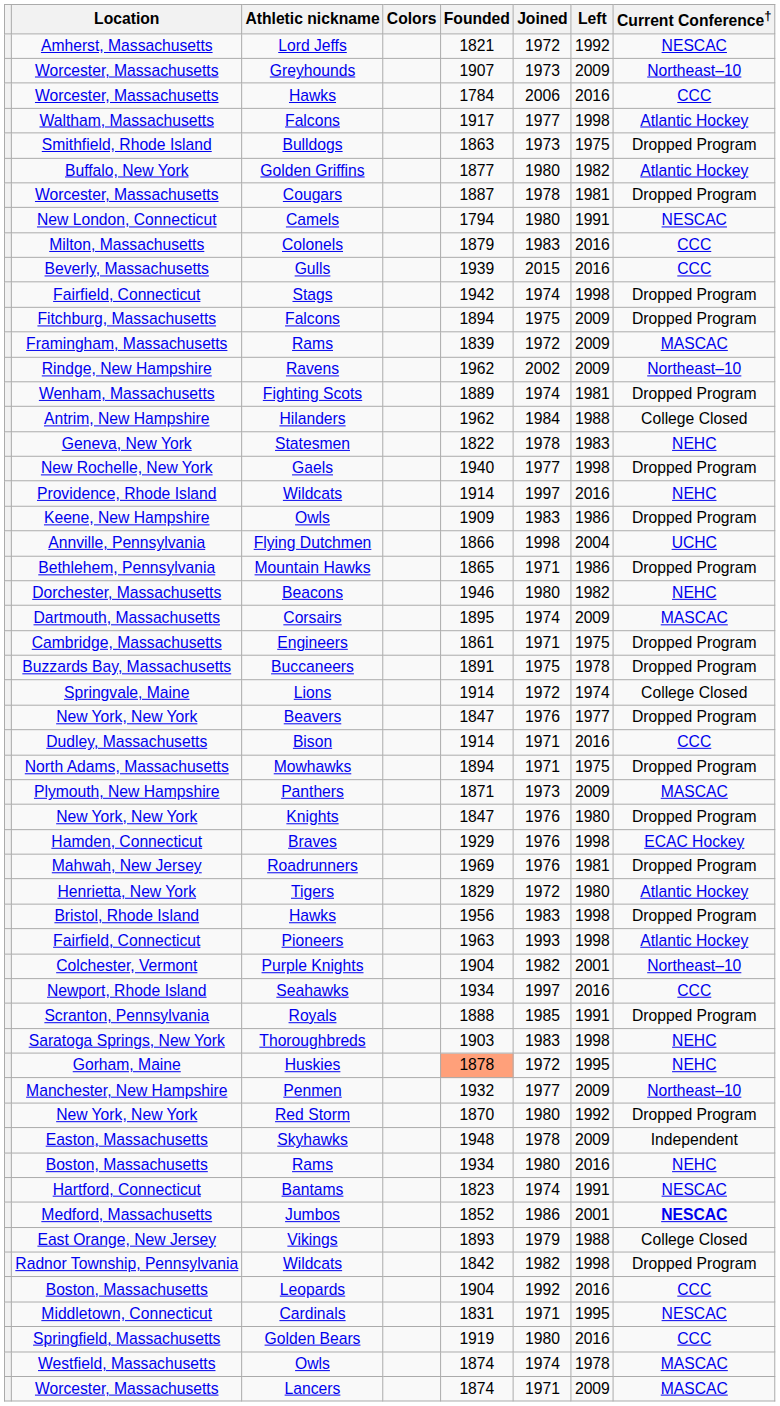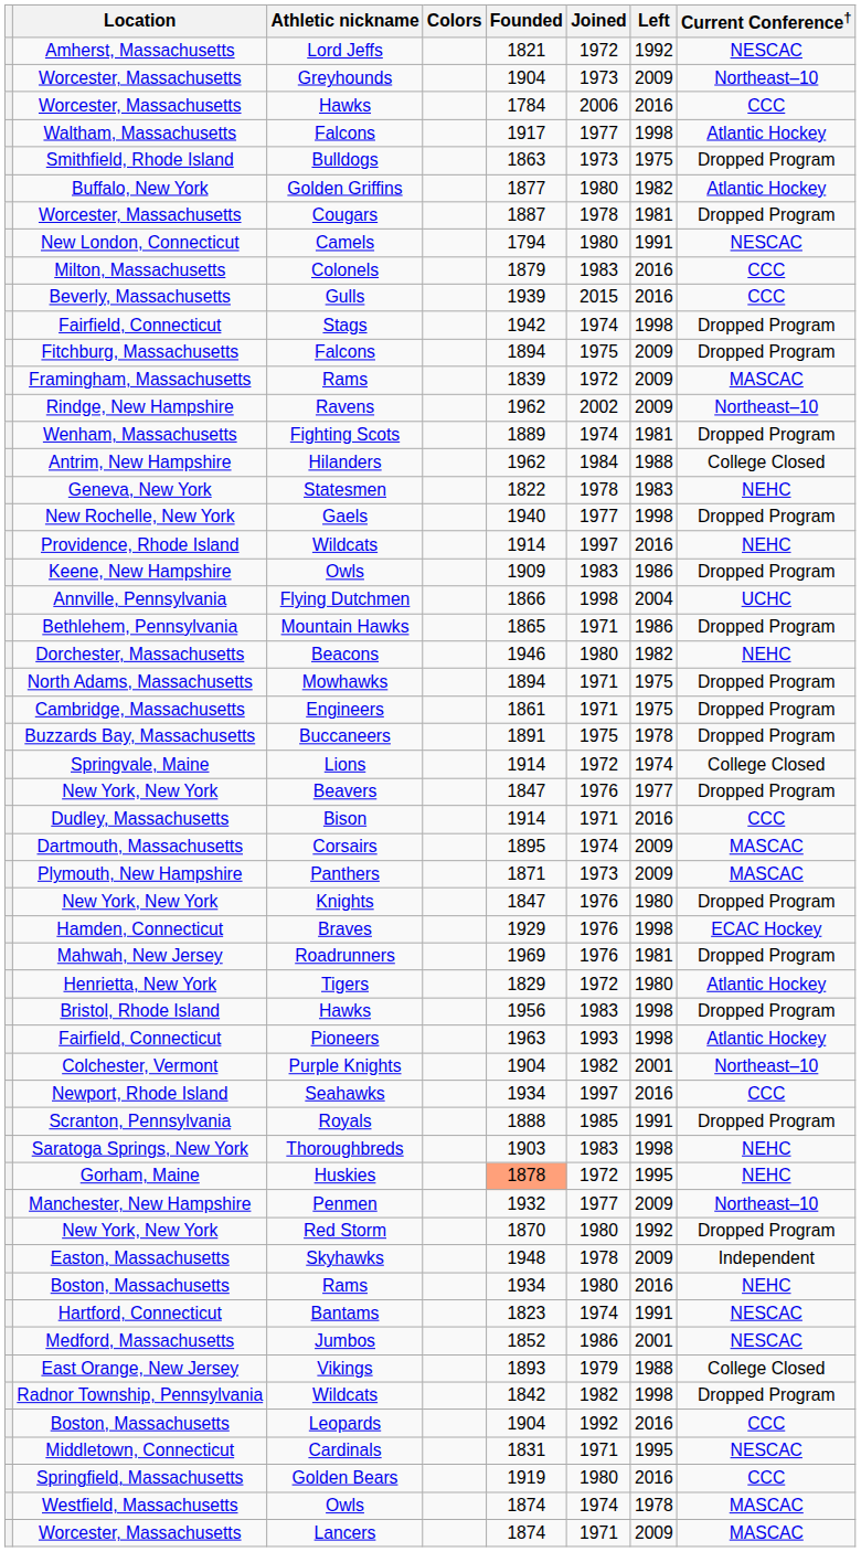 <table class="wikitable sortable" style="text-align:center">
 <tr>
 <th></th>
 <th>Location</th>
 <th>Athletic nickname</th>
 <th>Colors</th>
 <th>Founded</th>
 <th>Joined</th>
 <th>Left</th>
 <th>Current Conference<sup>†</sup></th>
 </tr>
 <tr>
 <th></th>
 <td><a href='#'>Amherst, Massachusetts</a></td>
 <td><a href='#'>Lord Jeffs</a></td>
 <td style="text-align:right;"></td>
 <td>1821</td>
 <td>1972</td>
 <td>1992</td>
 <td><a href='#'>NESCAC</a></td>
 </tr>
 <tr>
 <th></th>
 <td><a href='#'>Worcester, Massachusetts</a></td>
 <td><a href='#'>Greyhounds</a></td>
 <td style="text-align:right;"></td>
-<td>1907</td>
+<td>1904</td>
 <td>1973</td>
 <td>2009</td>
 <td><a href='#'>Northeast–10</a></td>
 </tr>
 <tr>
 <th></th>
 <td><a href='#'>Worcester, Massachusetts</a></td>
 <td><a href='#'>Hawks</a></td>
 <td style="text-align:right;"></td>
 <td>1784</td>
 <td>2006</td>
 <td>2016</td>
 <td><a href='#'>CCC</a></td>
 </tr>
 <tr>
 <th></th>
 <td><a href='#'>Waltham, Massachusetts</a></td>
 <td><a href='#'>Falcons</a></td>
 <td style="text-align:right;"></td>
 <td>1917</td>
 <td>1977</td>
 <td>1998</td>
 <td><a href='#'>Atlantic Hockey</a></td>
 </tr>
 <tr>
 <th></th>
 <td><a href='#'>Smithfield, Rhode Island</a></td>
 <td><a href='#'>Bulldogs</a></td>
 <td style="text-align:right;"></td>
 <td>1863</td>
 <td>1973</td>
 <td>1975</td>
 <td>Dropped Program</td>
 </tr>
 <tr>
 <th></th>
 <td><a href='#'>Buffalo, New York</a></td>
 <td><a href='#'>Golden Griffins</a></td>
 <td style="text-align:right;"></td>
 <td>1877</td>
 <td>1980</td>
 <td>1982</td>
 <td><a href='#'>Atlantic Hockey</a></td>
 </tr>
 <tr>
 <th></th>
 <td><a href='#'>Worcester, Massachusetts</a></td>
 <td><a href='#'>Cougars</a></td>
 <td style="text-align:right;"></td>
 <td>1887</td>
 <td>1978</td>
 <td>1981</td>
 <td>Dropped Program</td>
 </tr>
 <tr>
 <th></th>
 <td><a href='#'>New London, Connecticut</a></td>
 <td><a href='#'>Camels</a></td>
 <td style="text-align:right;"></td>
 <td>1794</td>
 <td>1980</td>
 <td>1991</td>
 <td><a href='#'>NESCAC</a></td>
 </tr>
 <tr>
 <th></th>
 <td><a href='#'>Milton, Massachusetts</a></td>
 <td><a href='#'>Colonels</a></td>
 <td style="text-align:right;"></td>
 <td>1879</td>
 <td>1983</td>
 <td>2016</td>
 <td><a href='#'>CCC</a></td>
 </tr>
 <tr>
 <th></th>
 <td><a href='#'>Beverly, Massachusetts</a></td>
 <td><a href='#'>Gulls</a></td>
 <td style="text-align:right;"></td>
 <td>1939</td>
 <td>2015</td>
 <td>2016</td>
 <td><a href='#'>CCC</a></td>
 </tr>
 <tr>
 <th></th>
 <td><a href='#'>Fairfield, Connecticut</a></td>
 <td><a href='#'>Stags</a></td>
 <td style="text-align:right;"></td>
 <td>1942</td>
 <td>1974</td>
 <td>1998</td>
 <td>Dropped Program</td>
 </tr>
 <tr>
 <th></th>
 <td><a href='#'>Fitchburg, Massachusetts</a></td>
 <td><a href='#'>Falcons</a></td>
 <td style="text-align:right;"></td>
 <td>1894</td>
 <td>1975</td>
 <td>2009</td>
 <td>Dropped Program</td>
 </tr>
 <tr>
 <th></th>
 <td><a href='#'>Framingham, Massachusetts</a></td>
 <td><a href='#'>Rams</a></td>
 <td style="text-align:right;"></td>
 <td>1839</td>
 <td>1972</td>
 <td>2009</td>
 <td><a href='#'>MASCAC</a></td>
 </tr>
 <tr>
 <th></th>
 <td><a href='#'>Rindge, New Hampshire</a></td>
 <td><a href='#'>Ravens</a></td>
 <td style="text-align:right;"></td>
 <td>1962</td>
 <td>2002</td>
 <td>2009</td>
 <td><a href='#'>Northeast–10</a></td>
 </tr>
 <tr>
 <th></th>
 <td><a href='#'>Wenham, Massachusetts</a></td>
 <td><a href='#'>Fighting Scots</a></td>
 <td style="text-align:right;"></td>
 <td>1889</td>
 <td>1974</td>
 <td>1981</td>
 <td>Dropped Program</td>
 </tr>
 <tr>
 <th></th>
 <td><a href='#'>Antrim, New Hampshire</a></td>
 <td><a href='#'>Hilanders</a></td>
 <td style="text-align:right;"> </td>
 <td>1962</td>
 <td>1984</td>
 <td>1988</td>
 <td>College Closed</td>
 </tr>
 <tr>
 <th></th>
 <td><a href='#'>Geneva, New York</a></td>
 <td><a href='#'>Statesmen</a></td>
 <td style="text-align:right;"></td>
 <td>1822</td>
 <td>1978</td>
 <td>1983</td>
 <td><a href='#'>NEHC</a></td>
 </tr>
 <tr>
 <th></th>
 <td><a href='#'>New Rochelle, New York</a></td>
 <td><a href='#'>Gaels</a></td>
 <td style="text-align:right;"></td>
 <td>1940</td>
 <td>1977</td>
 <td>1998</td>
 <td>Dropped Program</td>
 </tr>
 <tr>
 <th></th>
 <td><a href='#'>Providence, Rhode Island</a></td>
 <td><a href='#'>Wildcats</a></td>
 <td style="text-align:right;"></td>
 <td>1914</td>
 <td>1997</td>
 <td>2016</td>
 <td><a href='#'>NEHC</a></td>
 </tr>
 <tr>
 <th></th>
 <td><a href='#'>Keene, New Hampshire</a></td>
 <td><a href='#'>Owls</a></td>
 <td style="text-align:right;"></td>
 <td>1909</td>
 <td>1983</td>
 <td>1986</td>
 <td>Dropped Program</td>
 </tr>
 <tr>
 <th></th>
 <td><a href='#'>Annville, Pennsylvania</a></td>
 <td><a href='#'>Flying Dutchmen</a></td>
 <td style="text-align:right;"></td>
 <td>1866</td>
 <td>1998</td>
 <td>2004</td>
 <td><a href='#'>UCHC</a></td>
 </tr>
 <tr>
 <th></th>
 <td><a href='#'>Bethlehem, Pennsylvania</a></td>
 <td><a href='#'>Mountain Hawks</a></td>
 <td style="text-align:right;"></td>
 <td>1865</td>
 <td>1971</td>
 <td>1986</td>
 <td>Dropped Program</td>
 </tr>
 <tr>
 <th></th>
 <td><a href='#'>Dorchester, Massachusetts</a></td>
 <td><a href='#'>Beacons</a></td>
 <td style="text-align:right;"></td>
 <td>1946</td>
 <td>1980</td>
 <td>1982</td>
 <td><a href='#'>NEHC</a></td>
 </tr>
 <tr>
 <th></th>
-<td><a href='#'>Dartmouth, Massachusetts</a></td>
-<td><a href='#'>Corsairs</a></td>
+<td><a href='#'>North Adams, Massachusetts</a></td>
+<td><a href='#'>Mowhawks</a></td>
 <td style="text-align:right;"></td>
-<td>1895</td>
-<td>1974</td>
-<td>2009</td>
-<td><a href='#'>MASCAC</a></td>
+<td>1894</td>
+<td>1971</td>
+<td>1975</td>
+<td>Dropped Program</td>
 </tr>
 <tr>
 <th></th>
 <td><a href='#'>Cambridge, Massachusetts</a></td>
 <td><a href='#'>Engineers</a></td>
 <td style="text-align:right;"></td>
 <td>1861</td>
 <td>1971</td>
 <td>1975</td>
 <td>Dropped Program</td>
 </tr>
 <tr>
 <th></th>
 <td><a href='#'>Buzzards Bay, Massachusetts</a></td>
 <td><a href='#'>Buccaneers</a></td>
 <td style="text-align:right;"></td>
 <td>1891</td>
 <td>1975</td>
 <td>1978</td>
 <td>Dropped Program</td>
 </tr>
 <tr>
 <th></th>
 <td><a href='#'>Springvale, Maine</a></td>
 <td><a href='#'>Lions</a></td>
 <td style="text-align:right;"> </td>
 <td>1914</td>
 <td>1972</td>
 <td>1974</td>
 <td>College Closed</td>
 </tr>
 <tr>
 <th></th>
 <td><a href='#'>New York, New York</a></td>
 <td><a href='#'>Beavers</a></td>
 <td style="text-align:right;"></td>
 <td>1847</td>
 <td>1976</td>
 <td>1977</td>
 <td>Dropped Program</td>
 </tr>
 <tr>
 <th></th>
 <td><a href='#'>Dudley, Massachusetts</a></td>
 <td><a href='#'>Bison</a></td>
 <td style="text-align:right;"></td>
 <td>1914</td>
 <td>1971</td>
 <td>2016</td>
 <td><a href='#'>CCC</a></td>
 </tr>
 <tr>
 <th></th>
-<td><a href='#'>North Adams, Massachusetts</a></td>
-<td><a href='#'>Mowhawks</a></td>
+<td><a href='#'>Dartmouth, Massachusetts</a></td>
+<td><a href='#'>Corsairs</a></td>
 <td style="text-align:right;"></td>
-<td>1894</td>
-<td>1971</td>
-<td>1975</td>
-<td>Dropped Program</td>
+<td>1895</td>
+<td>1974</td>
+<td>2009</td>
+<td><a href='#'>MASCAC</a></td>
 </tr>
 <tr>
 <th></th>
 <td><a href='#'>Plymouth, New Hampshire</a></td>
 <td><a href='#'>Panthers</a></td>
 <td style="text-align:right;"></td>
 <td>1871</td>
 <td>1973</td>
 <td>2009</td>
 <td><a href='#'>MASCAC</a></td>
 </tr>
 <tr>
 <th></th>
 <td><a href='#'>New York, New York</a></td>
 <td><a href='#'>Knights</a></td>
 <td style="text-align:right;"></td>
 <td>1847</td>
 <td>1976</td>
 <td>1980</td>
 <td>Dropped Program</td>
 </tr>
 <tr>
 <th></th>
 <td><a href='#'>Hamden, Connecticut</a></td>
 <td><a href='#'>Braves</a></td>
 <td style="text-align:right;"></td>
 <td>1929</td>
 <td>1976</td>
 <td>1998</td>
 <td><a href='#'>ECAC Hockey</a></td>
 </tr>
 <tr>
 <th></th>
 <td><a href='#'>Mahwah, New Jersey</a></td>
 <td><a href='#'>Roadrunners</a></td>
 <td style="text-align:right;"></td>
 <td>1969</td>
 <td>1976</td>
 <td>1981</td>
 <td>Dropped Program</td>
 </tr>
 <tr>
 <th></th>
 <td><a href='#'>Henrietta, New York</a></td>
 <td><a href='#'>Tigers</a></td>
 <td style="text-align:right;"></td>
 <td>1829</td>
 <td>1972</td>
 <td>1980</td>
 <td><a href='#'>Atlantic Hockey</a></td>
 </tr>
 <tr>
 <th></th>
 <td><a href='#'>Bristol, Rhode Island</a></td>
 <td><a href='#'>Hawks</a></td>
 <td style="text-align:right;"></td>
 <td>1956</td>
 <td>1983</td>
 <td>1998</td>
 <td>Dropped Program</td>
 </tr>
 <tr>
 <th></th>
 <td><a href='#'>Fairfield, Connecticut</a></td>
 <td><a href='#'>Pioneers</a></td>
 <td style="text-align:right;"></td>
 <td>1963</td>
 <td>1993</td>
 <td>1998</td>
 <td><a href='#'>Atlantic Hockey</a></td>
 </tr>
 <tr>
 <th></th>
 <td><a href='#'>Colchester, Vermont</a></td>
 <td><a href='#'>Purple Knights</a></td>
 <td style="text-align:right;"></td>
 <td>1904</td>
 <td>1982</td>
 <td>2001</td>
 <td><a href='#'>Northeast–10</a></td>
 </tr>
 <tr>
 <th></th>
 <td><a href='#'>Newport, Rhode Island</a></td>
 <td><a href='#'>Seahawks</a></td>
 <td style="text-align:right;"></td>
 <td>1934</td>
 <td>1997</td>
 <td>2016</td>
 <td><a href='#'>CCC</a></td>
 </tr>
 <tr>
 <th></th>
 <td><a href='#'>Scranton, Pennsylvania</a></td>
 <td><a href='#'>Royals</a></td>
 <td style="text-align:right;"></td>
 <td>1888</td>
 <td>1985</td>
 <td>1991</td>
 <td>Dropped Program</td>
 </tr>
 <tr>
 <th></th>
 <td><a href='#'>Saratoga Springs, New York</a></td>
 <td><a href='#'>Thoroughbreds</a></td>
 <td style="text-align:right;"></td>
 <td>1903</td>
 <td>1983</td>
 <td>1998</td>
 <td><a href='#'>NEHC</a></td>
 </tr>
 <tr>
 <th></th>
 <td><a href='#'>Gorham, Maine</a></td>
 <td><a href='#'>Huskies</a></td>
 <td style="text-align:right;"></td>
 <td style="background: lightsalmon;">1878</td>
 <td>1972</td>
 <td>1995</td>
 <td><a href='#'>NEHC</a></td>
 </tr>
 <tr>
 <th></th>
 <td><a href='#'>Manchester, New Hampshire</a></td>
 <td><a href='#'>Penmen</a></td>
 <td style="text-align:right;"></td>
 <td>1932</td>
 <td>1977</td>
 <td>2009</td>
 <td><a href='#'>Northeast–10</a></td>
 </tr>
 <tr>
 <th></th>
 <td><a href='#'>New York, New York</a></td>
 <td><a href='#'>Red Storm</a></td>
 <td style="text-align:right;"></td>
 <td>1870</td>
 <td>1980</td>
 <td>1992</td>
 <td>Dropped Program</td>
 </tr>
 <tr>
 <th></th>
 <td><a href='#'>Easton, Massachusetts</a></td>
 <td><a href='#'>Skyhawks</a></td>
 <td style="text-align:right;"></td>
 <td>1948</td>
 <td>1978</td>
 <td>2009</td>
 <td>Independent</td>
 </tr>
 <tr>
 <th></th>
 <td><a href='#'>Boston, Massachusetts</a></td>
 <td><a href='#'>Rams</a></td>
 <td style="text-align:right;"></td>
 <td>1934</td>
 <td>1980</td>
 <td>2016</td>
 <td><a href='#'>NEHC</a></td>
 </tr>
 <tr>
 <th></th>
 <td><a href='#'>Hartford, Connecticut</a></td>
 <td><a href='#'>Bantams</a></td>
 <td style="text-align:right;"></td>
 <td>1823</td>
 <td>1974</td>
 <td>1991</td>
 <td><a href='#'>NESCAC</a></td>
 </tr>
 <tr>
 <th></th>
 <td><a href='#'>Medford, Massachusetts</a></td>
 <td><a href='#'>Jumbos</a></td>
 <td style="text-align:right;"></td>
 <td>1852</td>
 <td>1986</td>
 <td>2001</td>
-<td><strong><a href='#'>NESCAC</a></strong></td>
+<td><a href='#'>NESCAC</a></td>
 </tr>
 <tr>
 <th></th>
 <td><a href='#'>East Orange, New Jersey</a></td>
 <td><a href='#'>Vikings</a></td>
 <td style="text-align:right;"> </td>
 <td>1893</td>
 <td>1979</td>
 <td>1988</td>
 <td>College Closed</td>
 </tr>
 <tr>
 <th></th>
 <td><a href='#'>Radnor Township, Pennsylvania</a></td>
 <td><a href='#'>Wildcats</a></td>
 <td style="text-align:right;"></td>
 <td>1842</td>
 <td>1982</td>
 <td>1998</td>
 <td>Dropped Program</td>
 </tr>
 <tr>
 <th></th>
 <td><a href='#'>Boston, Massachusetts</a></td>
 <td><a href='#'>Leopards</a></td>
 <td style="text-align:right;"></td>
 <td>1904</td>
 <td>1992</td>
 <td>2016</td>
 <td><a href='#'>CCC</a></td>
 </tr>
 <tr>
 <th></th>
 <td><a href='#'>Middletown, Connecticut</a></td>
 <td><a href='#'>Cardinals</a></td>
 <td style="text-align:right;"></td>
 <td>1831</td>
 <td>1971</td>
 <td>1995</td>
 <td><a href='#'>NESCAC</a></td>
 </tr>
 <tr>
 <th></th>
 <td><a href='#'>Springfield, Massachusetts</a></td>
 <td><a href='#'>Golden Bears</a></td>
 <td style="text-align:right;"></td>
 <td>1919</td>
 <td>1980</td>
 <td>2016</td>
 <td><a href='#'>CCC</a></td>
 </tr>
 <tr>
 <th></th>
 <td><a href='#'>Westfield, Massachusetts</a></td>
 <td><a href='#'>Owls</a></td>
 <td style="text-align:right;"></td>
 <td>1874</td>
 <td>1974</td>
 <td>1978</td>
 <td><a href='#'>MASCAC</a></td>
 </tr>
 <tr>
 <th></th>
 <td><a href='#'>Worcester, Massachusetts</a></td>
 <td><a href='#'>Lancers</a></td>
 <td style="text-align:right;"></td>
 <td>1874</td>
 <td>1971</td>
 <td>2009</td>
 <td><a href='#'>MASCAC</a></td>
 </tr>
 </table>
